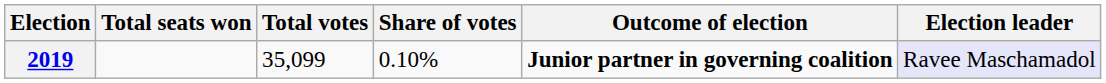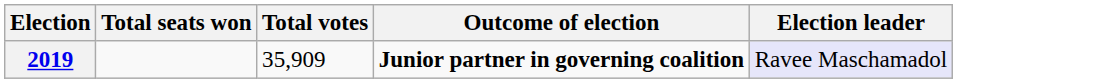 <table class="wikitable">
 <tr>
 <th>Election</th>
 <th>Total seats won</th>
 <th>Total votes</th>
-<th>Share of votes</th>
 <th>Outcome of election</th>
 <th>Election leader</th>
 </tr>
 <tr>
 <th><a href='#'>2019</a></th>
 <td></td>
-<td>35,099</td>
-<td>0.10%</td>
+<td>35,909</td>
 <td><strong>Junior partner in governing coalition</strong></td>
 <td style="background: lavender;">Ravee Maschamadol</td>
 </tr>
 </table>
